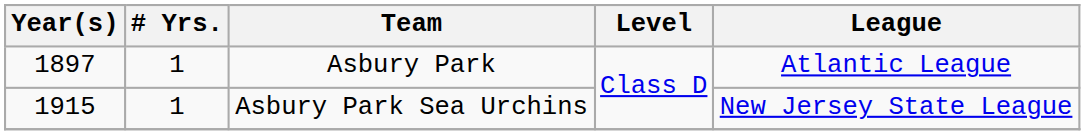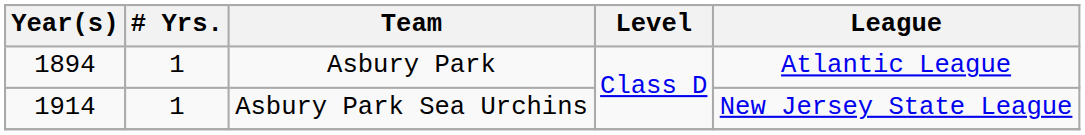 <table class="wikitable" style="text-align:center; font-size: 95%;">
 <tr>
 <th>Year(s)</th>
 <th># Yrs.</th>
 <th>Team</th>
 <th>Level</th>
 <th>League</th>
 </tr>
 <tr>
-<td>1897</td>
+<td>1894</td>
 <td>1</td>
 <td>Asbury Park</td>
 <td rowspan=2><a href='#'>Class D</a></td>
 <td><a href='#'>Atlantic League</a></td>
 </tr>
 <tr>
-<td>1915</td>
+<td>1914</td>
 <td>1</td>
 <td>Asbury Park Sea Urchins</td>
 <td><a href='#'>New Jersey State League</a></td>
 </tr>
 <tr>
 </tr>
 </table>
